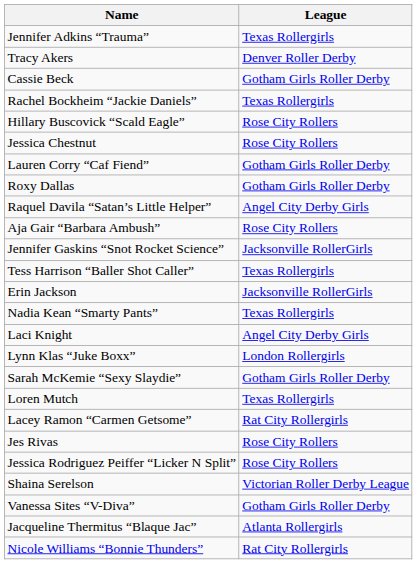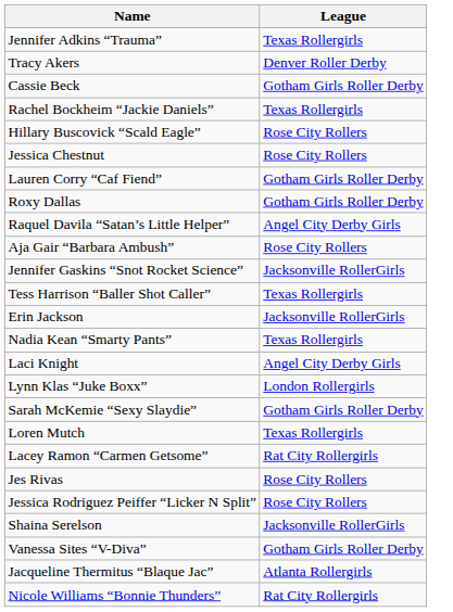 <table class="wikitable sortable">
 <tr>
 <th>Name</th>
 <th>League</th>
 </tr>
 <tr>
 <td>Jennifer Adkins “Trauma”</td>
 <td><a href='#'>Texas Rollergirls</a></td>
 </tr>
 <tr>
 <td>Tracy Akers</td>
 <td><a href='#'>Denver Roller Derby</a></td>
 </tr>
 <tr>
 <td>Cassie Beck</td>
 <td><a href='#'>Gotham Girls Roller Derby</a></td>
 </tr>
 <tr>
 <td>Rachel Bockheim “Jackie Daniels”</td>
 <td><a href='#'>Texas Rollergirls</a></td>
 </tr>
 <tr>
 <td>Hillary Buscovick “Scald Eagle”</td>
 <td><a href='#'>Rose City Rollers</a></td>
 </tr>
 <tr>
 <td>Jessica Chestnut</td>
 <td><a href='#'>Rose City Rollers</a></td>
 </tr>
 <tr>
 <td>Lauren Corry “Caf Fiend”</td>
 <td><a href='#'>Gotham Girls Roller Derby</a></td>
 </tr>
 <tr>
 <td>Roxy Dallas</td>
 <td><a href='#'>Gotham Girls Roller Derby</a></td>
 </tr>
 <tr>
 <td>Raquel Davila “Satan’s Little Helper”</td>
 <td><a href='#'>Angel City Derby Girls</a></td>
 </tr>
 <tr>
 <td>Aja Gair “Barbara Ambush”</td>
 <td><a href='#'>Rose City Rollers</a></td>
 </tr>
 <tr>
 <td>Jennifer Gaskins “Snot Rocket Science”</td>
 <td><a href='#'>Jacksonville RollerGirls</a></td>
 </tr>
 <tr>
 <td>Tess Harrison “Baller Shot Caller”</td>
 <td><a href='#'>Texas Rollergirls</a></td>
 </tr>
 <tr>
 <td>Erin Jackson</td>
 <td><a href='#'>Jacksonville RollerGirls</a></td>
 </tr>
 <tr>
 <td>Nadia Kean “Smarty Pants”</td>
 <td><a href='#'>Texas Rollergirls</a></td>
 </tr>
 <tr>
 <td>Laci Knight</td>
 <td><a href='#'>Angel City Derby Girls</a></td>
 </tr>
 <tr>
 <td>Lynn Klas “Juke Boxx”</td>
 <td><a href='#'>London Rollergirls</a></td>
 </tr>
 <tr>
 <td>Sarah McKemie “Sexy Slaydie”</td>
 <td><a href='#'>Gotham Girls Roller Derby</a></td>
 </tr>
 <tr>
 <td>Loren Mutch</td>
 <td><a href='#'>Texas Rollergirls</a></td>
 </tr>
 <tr>
 <td>Lacey Ramon “Carmen Getsome”</td>
 <td><a href='#'>Rat City Rollergirls</a></td>
 </tr>
 <tr>
 <td>Jes Rivas</td>
 <td><a href='#'>Rose City Rollers</a></td>
 </tr>
 <tr>
 <td>Jessica Rodriguez Peiffer “Licker N Split”</td>
 <td><a href='#'>Rose City Rollers</a></td>
 </tr>
 <tr>
 <td>Shaina Serelson</td>
-<td><a href='#'>Victorian Roller Derby League</a></td>
+<td><a href='#'>Jacksonville RollerGirls</a></td>
 </tr>
 <tr>
 <td>Vanessa Sites “V-Diva”</td>
 <td><a href='#'>Gotham Girls Roller Derby</a></td>
 </tr>
 <tr>
 <td>Jacqueline Thermitus “Blaque Jac”</td>
 <td><a href='#'>Atlanta Rollergirls</a></td>
 </tr>
 <tr>
 <td><a href='#'>Nicole Williams “Bonnie Thunders”</a></td>
 <td><a href='#'>Rat City Rollergirls</a></td>
 </tr>
 </table>
